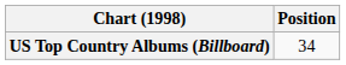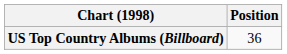 <table class="wikitable plainrowheaders" style="text-align:center">
 <tr>
 <th scope="col">Chart (1998)</th>
 <th scope="col">Position</th>
 </tr>
 <tr>
 <th scope="row">US Top Country Albums (<em>Billboard</em>)</th>
-<td>34</td>
+<td>36</td>
 </tr>
 </table>
